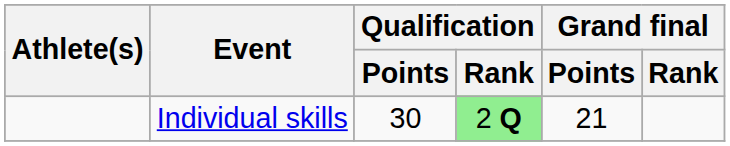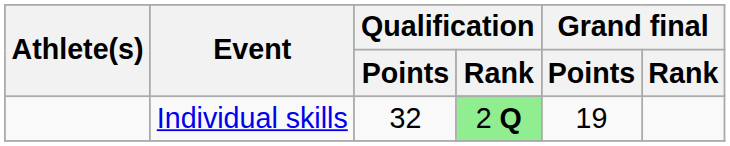 <table class="wikitable">
 <tr>
 <th rowspan="2">Athlete(s)</th>
 <th rowspan="2">Event</th>
 <th colspan="2">Qualification</th>
 <th colspan="2">Grand final</th>
 </tr>
 <tr>
 <th>Points</th>
 <th>Rank</th>
 <th>Points</th>
 <th>Rank</th>
 </tr>
 <tr>
 <td></td>
 <td><a href='#'>Individual skills</a></td>
-<td align="center">30</td>
+<td align="center">32</td>
 <td align="center" style="background: lightgreen;">2 <strong>Q</strong></td>
-<td align="center">21</td>
+<td align="center">19</td>
 <td align="center"></td>
 </tr>
 </table>
